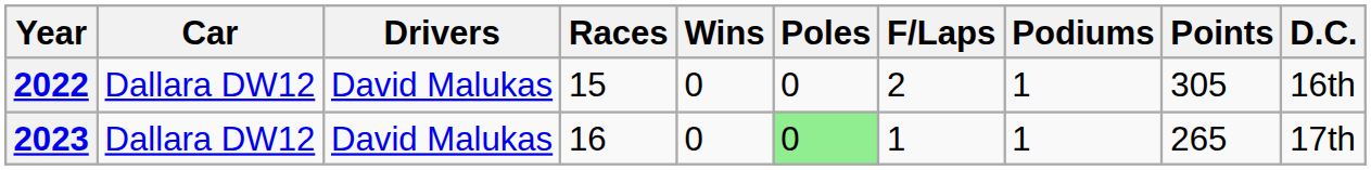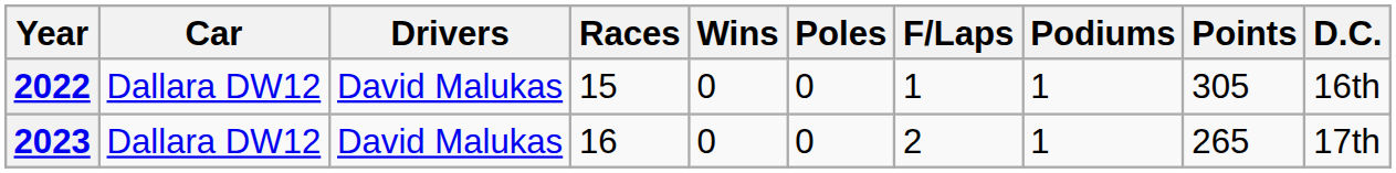 <table class="wikitable" style="font-size:85%">
 <tr valign="top">
 <th>Year</th>
 <th>Car</th>
 <th>Drivers</th>
 <th>Races</th>
 <th>Wins</th>
 <th>Poles</th>
 <th>F/Laps</th>
 <th>Podiums</th>
 <th>Points</th>
 <th>D.C.</th>
 </tr>
 <tr>
 <th><a href='#'>2022</a></th>
 <td><a href='#'>Dallara DW12</a></td>
 <td> <a href='#'>David Malukas</a></td>
 <td>15</td>
 <td>0</td>
 <td>0</td>
-<td>2</td>
+<td>1</td>
 <td>1</td>
 <td>305</td>
 <td>16th</td>
 </tr>
 <tr>
 <th><a href='#'>2023</a></th>
 <td><a href='#'>Dallara DW12</a></td>
 <td> <a href='#'>David Malukas</a></td>
 <td>16</td>
 <td>0</td>
-<td style="background: lightgreen;">0</td>
-<td>1</td>
+<td>0</td>
+<td>2</td>
 <td>1</td>
 <td>265</td>
 <td>17th</td>
 </tr>
 </table>
